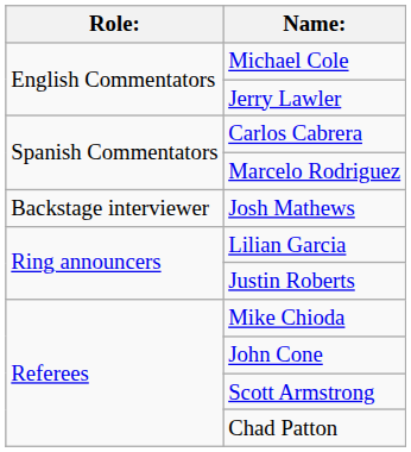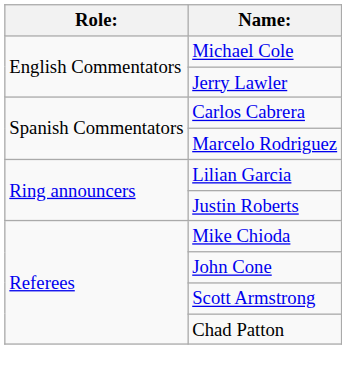 <table class=wikitable style="font-size:90%; margin: 0.5em 0 0.5em 1em; float: right; clear: right;">
 <tr>
 <th>Role:</th>
 <th>Name:</th>
 </tr>
 <tr>
 <td rowspan=2>English Commentators</td>
 <td><a href='#'>Michael Cole</a></td>
 </tr>
 <tr>
 <td><a href='#'>Jerry Lawler</a></td>
 </tr>
 <tr>
 <td rowspan=2>Spanish Commentators</td>
 <td><a href='#'>Carlos Cabrera</a></td>
 </tr>
 <tr>
 <td><a href='#'>Marcelo Rodriguez</a></td>
-</tr>
-<tr>
-<td>Backstage interviewer</td>
-<td><a href='#'>Josh Mathews</a></td>
 </tr>
 <tr>
 <td rowspan=2><a href='#'>Ring announcers</a></td>
 <td><a href='#'>Lilian Garcia</a></td>
 </tr>
 <tr>
 <td><a href='#'>Justin Roberts</a></td>
 </tr>
 <tr>
 <td rowspan=4><a href='#'>Referees</a></td>
 <td><a href='#'>Mike Chioda</a></td>
 </tr>
 <tr>
 <td><a href='#'>John Cone</a></td>
 </tr>
 <tr>
 <td><a href='#'>Scott Armstrong</a></td>
 </tr>
 <tr>
 <td>Chad Patton</td>
 </tr>
 </table>
